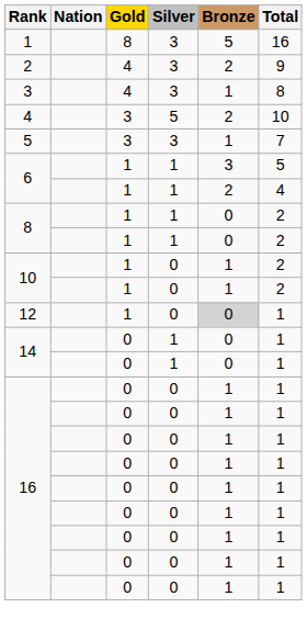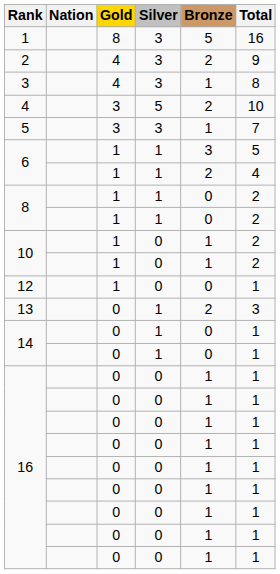 <table class="wikitable sortable" style="text-align:center">
 <tr>
 <th>Rank</th>
 <th>Nation</th>
 <th style="background-color:gold">Gold</th>
 <th style="background-color:silver">Silver</th>
 <th style="background-color:#cc9966">Bronze</th>
 <th>Total</th>
 </tr>
 <tr>
 <td>1</td>
 <td align=left></td>
 <td>8</td>
 <td>3</td>
 <td>5</td>
 <td>16</td>
 </tr>
 <tr>
 <td>2</td>
 <td align=left></td>
 <td>4</td>
 <td>3</td>
 <td>2</td>
 <td>9</td>
 </tr>
 <tr>
 <td>3</td>
 <td align=left></td>
 <td>4</td>
 <td>3</td>
 <td>1</td>
 <td>8</td>
 </tr>
 <tr>
 <td>4</td>
 <td align=left></td>
 <td>3</td>
 <td>5</td>
 <td>2</td>
 <td>10</td>
 </tr>
 <tr>
 <td>5</td>
 <td align=left></td>
 <td>3</td>
 <td>3</td>
 <td>1</td>
 <td>7</td>
 </tr>
 <tr>
 <td rowspan=2>6</td>
 <td align=left></td>
 <td>1</td>
 <td>1</td>
 <td>3</td>
 <td>5</td>
 </tr>
 <tr>
 <td align=left></td>
 <td>1</td>
 <td>1</td>
 <td>2</td>
 <td>4</td>
 </tr>
 <tr>
 <td rowspan=2>8</td>
 <td align=left></td>
 <td>1</td>
 <td>1</td>
 <td>0</td>
 <td>2</td>
 </tr>
 <tr>
 <td align=left></td>
 <td>1</td>
 <td>1</td>
 <td>0</td>
 <td>2</td>
 </tr>
 <tr>
 <td rowspan=2>10</td>
 <td align=left></td>
 <td>1</td>
 <td>0</td>
 <td>1</td>
 <td>2</td>
 </tr>
 <tr>
 <td align=left></td>
 <td>1</td>
 <td>0</td>
 <td>1</td>
 <td>2</td>
 </tr>
 <tr>
 <td>12</td>
 <td align=left></td>
 <td>1</td>
 <td>0</td>
-<td style="background: lightgrey;">0</td>
+<td>0</td>
 <td>1</td>
+</tr>
+<tr>
+<td>13</td>
+<td align=left></td>
+<td>0</td>
+<td>1</td>
+<td>2</td>
+<td>3</td>
 </tr>
 <tr>
 <td rowspan="2">14</td>
 <td align=left></td>
 <td>0</td>
 <td>1</td>
 <td>0</td>
 <td>1</td>
 </tr>
 <tr>
 <td align=left></td>
 <td>0</td>
 <td>1</td>
 <td>0</td>
 <td>1</td>
 </tr>
 <tr>
 <td rowspan=9>16</td>
 <td align=left></td>
 <td>0</td>
 <td>0</td>
 <td>1</td>
 <td>1</td>
 </tr>
 <tr>
 <td align=left></td>
 <td>0</td>
 <td>0</td>
 <td>1</td>
 <td>1</td>
 </tr>
 <tr>
 <td align=left></td>
 <td>0</td>
 <td>0</td>
 <td>1</td>
 <td>1</td>
 </tr>
 <tr>
 <td align=left></td>
 <td>0</td>
 <td>0</td>
 <td>1</td>
 <td>1</td>
 </tr>
 <tr>
 <td align=left></td>
 <td>0</td>
 <td>0</td>
 <td>1</td>
 <td>1</td>
 </tr>
 <tr>
 <td align=left></td>
 <td>0</td>
 <td>0</td>
 <td>1</td>
 <td>1</td>
 </tr>
 <tr>
 <td align=left></td>
 <td>0</td>
 <td>0</td>
 <td>1</td>
 <td>1</td>
 </tr>
 <tr>
 <td align=left></td>
 <td>0</td>
 <td>0</td>
 <td>1</td>
 <td>1</td>
 </tr>
 <tr>
 <td align=left></td>
 <td>0</td>
 <td>0</td>
 <td>1</td>
 <td>1</td>
 </tr>
 </table>
